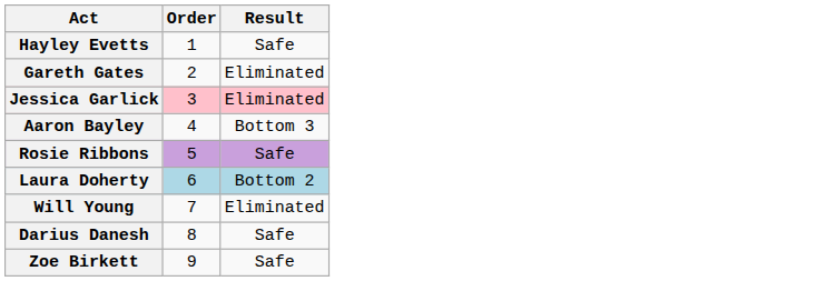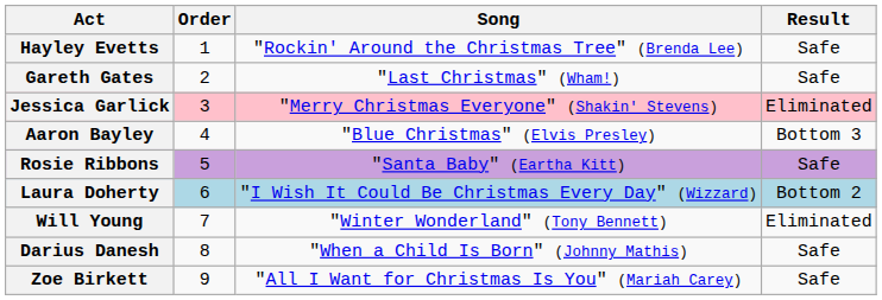 <table class="wikitable plainrowheaders" style="text-align:center;">
 <tr>
 <th scope="col">Act</th>
 <th scope="col">Order</th>
+<th scope="col">Song</th>
 <th scope="col">Result</th>
 </tr>
 <tr>
 <th scope="row">Hayley Evetts</th>
 <td>1</td>
+<td>"<a href='#'>Rockin' Around the Christmas Tree</a>"  <small>(<a href='#'>Brenda Lee</a>)</small></td>
 <td>Safe</td>
 </tr>
 <tr>
 <th scope="row">Gareth Gates</th>
 <td>2</td>
-<td>Eliminated</td>
+<td>"<a href='#'>Last Christmas</a>" <small>(<a href='#'>Wham!</a>)</small></td>
+<td>Safe</td>
 </tr>
 <tr style = "background:pink">
 <th scope="row">Jessica Garlick</th>
 <td>3</td>
+<td>"<a href='#'>Merry Christmas Everyone</a>"  <small>(<a href='#'>Shakin' Stevens</a>)</small></td>
 <td>Eliminated</td>
 </tr>
 <tr>
 <th scope="row">Aaron Bayley</th>
 <td>4</td>
+<td>"<a href='#'>Blue Christmas</a>"  <small>(<a href='#'>Elvis Presley</a>)</small></td>
 <td>Bottom 3</td>
 </tr>
 <tr style="background:#C9A0DC;">
 <th scope="row">Rosie Ribbons</th>
 <td>5</td>
+<td>"<a href='#'>Santa Baby</a>"  <small>(<a href='#'>Eartha Kitt</a>)</small></td>
 <td>Safe</td>
 </tr>
 <tr style="background:lightblue;">
 <th scope="row">Laura Doherty</th>
 <td>6</td>
+<td>"<a href='#'>I Wish It Could Be Christmas Every Day</a>"  <small>(<a href='#'>Wizzard</a>)</small></td>
 <td>Bottom 2</td>
 </tr>
 <tr>
 <th scope="row">Will Young</th>
 <td>7</td>
+<td>"<a href='#'>Winter Wonderland</a>"  <small>(<a href='#'>Tony Bennett</a>)</small></td>
 <td>Eliminated</td>
 </tr>
 <tr>
 <th scope="row">Darius Danesh</th>
 <td>8</td>
+<td>"<a href='#'>When a Child Is Born</a>"  <small>(<a href='#'>Johnny Mathis</a>)</small></td>
 <td>Safe</td>
 </tr>
 <tr>
 <th scope="row">Zoe Birkett</th>
 <td>9</td>
+<td>"<a href='#'>All I Want for Christmas Is You</a>"  <small>(<a href='#'>Mariah Carey</a>)</small></td>
 <td>Safe</td>
 </tr>
 </table>
